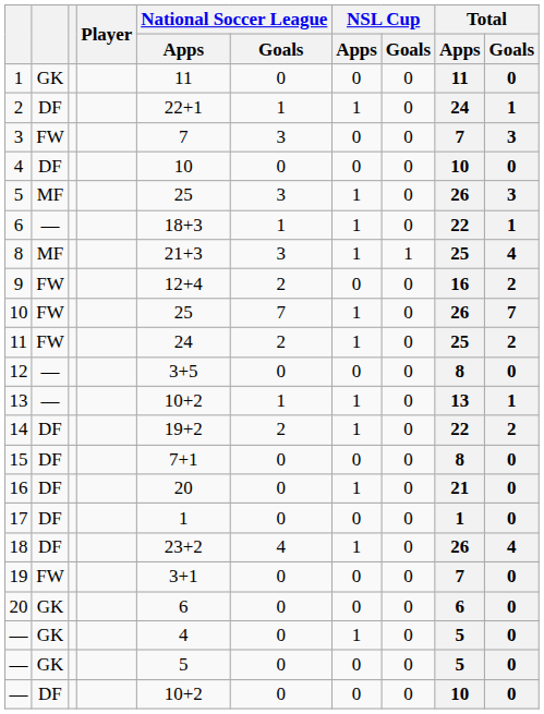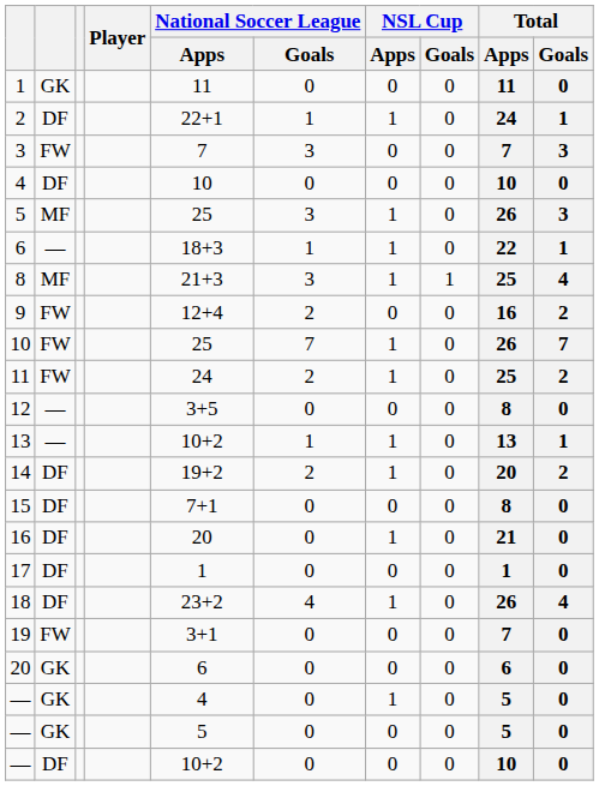 <table class="wikitable sortable" style="text-align:center">
 <tr>
 <th rowspan="2"></th>
 <th rowspan="2"></th>
 <th rowspan="2"></th>
 <th rowspan="2">Player</th>
 <th colspan="2"><a href='#'>National Soccer League</a></th>
 <th colspan="2"><a href='#'>NSL Cup</a></th>
 <th colspan="2">Total</th>
 </tr>
 <tr>
 <th>Apps</th>
 <th>Goals</th>
 <th>Apps</th>
 <th>Goals</th>
 <th>Apps</th>
 <th>Goals</th>
 </tr>
 <tr>
 <td>1</td>
 <td>GK</td>
 <td></td>
 <td align="left"><br></td>
 <td>11</td>
 <td>0<br></td>
 <td>0</td>
 <td>0<br></td>
 <th>11</th>
 <th>0</th>
 </tr>
 <tr>
 <td>2</td>
 <td>DF</td>
 <td></td>
 <td align="left"><br></td>
 <td>22+1</td>
 <td>1<br></td>
 <td>1</td>
 <td>0<br></td>
 <th>24</th>
 <th>1</th>
 </tr>
 <tr>
 <td>3</td>
 <td>FW</td>
 <td></td>
 <td align="left"><br></td>
 <td>7</td>
 <td>3<br></td>
 <td>0</td>
 <td>0<br></td>
 <th>7</th>
 <th>3</th>
 </tr>
 <tr>
 <td>4</td>
 <td>DF</td>
 <td></td>
 <td align="left"><br></td>
 <td>10</td>
 <td>0<br></td>
 <td>0</td>
 <td>0<br></td>
 <th>10</th>
 <th>0</th>
 </tr>
 <tr>
 <td>5</td>
 <td>MF</td>
 <td></td>
 <td align="left"><br></td>
 <td>25</td>
 <td>3<br></td>
 <td>1</td>
 <td>0<br></td>
 <th>26</th>
 <th>3</th>
 </tr>
 <tr>
 <td>6</td>
 <td>—</td>
 <td></td>
 <td align="left"><br></td>
 <td>18+3</td>
 <td>1<br></td>
 <td>1</td>
 <td>0<br></td>
 <th>22</th>
 <th>1</th>
 </tr>
 <tr>
 <td>8</td>
 <td>MF</td>
 <td></td>
 <td align="left"><br></td>
 <td>21+3</td>
 <td>3<br></td>
 <td>1</td>
 <td>1<br></td>
 <th>25</th>
 <th>4</th>
 </tr>
 <tr>
 <td>9</td>
 <td>FW</td>
 <td></td>
 <td align="left"><br></td>
 <td>12+4</td>
 <td>2<br></td>
 <td>0</td>
 <td>0<br></td>
 <th>16</th>
 <th>2</th>
 </tr>
 <tr>
 <td>10</td>
 <td>FW</td>
 <td></td>
 <td align="left"><br></td>
 <td>25</td>
 <td>7<br></td>
 <td>1</td>
 <td>0<br></td>
 <th>26</th>
 <th>7</th>
 </tr>
 <tr>
 <td>11</td>
 <td>FW</td>
 <td></td>
 <td align="left"><br></td>
 <td>24</td>
 <td>2<br></td>
 <td>1</td>
 <td>0<br></td>
 <th>25</th>
 <th>2</th>
 </tr>
 <tr>
 <td>12</td>
 <td>—</td>
 <td></td>
 <td align="left"><br></td>
 <td>3+5</td>
 <td>0<br></td>
 <td>0</td>
 <td>0<br></td>
 <th>8</th>
 <th>0</th>
 </tr>
 <tr>
 <td>13</td>
 <td>—</td>
 <td></td>
 <td align="left"><br></td>
 <td>10+2</td>
 <td>1<br></td>
 <td>1</td>
 <td>0<br></td>
 <th>13</th>
 <th>1</th>
 </tr>
 <tr>
 <td>14</td>
 <td>DF</td>
 <td></td>
 <td align="left"><br></td>
 <td>19+2</td>
 <td>2<br></td>
 <td>1</td>
 <td>0<br></td>
-<th>22</th>
+<th>20</th>
 <th>2</th>
 </tr>
 <tr>
 <td>15</td>
 <td>DF</td>
 <td></td>
 <td align="left"><br></td>
 <td>7+1</td>
 <td>0<br></td>
 <td>0</td>
 <td>0<br></td>
 <th>8</th>
 <th>0</th>
 </tr>
 <tr>
 <td>16</td>
 <td>DF</td>
 <td></td>
 <td align="left"><br></td>
 <td>20</td>
 <td>0<br></td>
 <td>1</td>
 <td>0<br></td>
 <th>21</th>
 <th>0</th>
 </tr>
 <tr>
 <td>17</td>
 <td>DF</td>
 <td></td>
 <td align="left"><br></td>
 <td>1</td>
 <td>0<br></td>
 <td>0</td>
 <td>0<br></td>
 <th>1</th>
 <th>0</th>
 </tr>
 <tr>
 <td>18</td>
 <td>DF</td>
 <td></td>
 <td align="left"><br></td>
 <td>23+2</td>
 <td>4<br></td>
 <td>1</td>
 <td>0<br></td>
 <th>26</th>
 <th>4</th>
 </tr>
 <tr>
 <td>19</td>
 <td>FW</td>
 <td></td>
 <td align="left"><br></td>
 <td>3+1</td>
 <td>0<br></td>
 <td>0</td>
 <td>0<br></td>
 <th>7</th>
 <th>0</th>
 </tr>
 <tr>
 <td>20</td>
 <td>GK</td>
 <td></td>
 <td align="left"><br></td>
 <td>6</td>
 <td>0<br></td>
 <td>0</td>
 <td>0<br></td>
 <th>6</th>
 <th>0</th>
 </tr>
 <tr>
 <td>—</td>
 <td>GK</td>
 <td></td>
 <td align="left"><br></td>
 <td>4</td>
 <td>0<br></td>
 <td>1</td>
 <td>0<br></td>
 <th>5</th>
 <th>0</th>
 </tr>
 <tr>
 <td>—</td>
 <td>GK</td>
 <td></td>
 <td align="left"><br></td>
 <td>5</td>
 <td>0<br></td>
 <td>0</td>
 <td>0<br></td>
 <th>5</th>
 <th>0</th>
 </tr>
 <tr>
 <td>—</td>
 <td>DF</td>
 <td></td>
 <td align="left"><br></td>
 <td>10+2</td>
 <td>0<br></td>
 <td>0</td>
 <td>0<br></td>
 <th>10</th>
 <th>0</th>
 </tr>
 </table>
